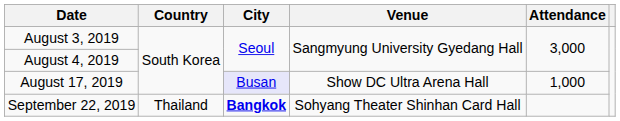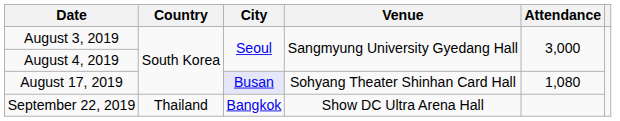 <table class="wikitable plainrowheaders" style="text-align:center">
 <tr>
 <th scope="col">Date</th>
 <th scope="col">Country</th>
 <th scope="col">City</th>
 <th scope="col">Venue</th>
 <th scope="col">Attendance</th>
 <th scope="col" class="unsortable"></th>
 </tr>
 <tr>
 <td>August 3, 2019</td>
 <td rowspan="3">South Korea</td>
 <td rowspan="2"><a href='#'>Seoul</a></td>
 <td rowspan="2">Sangmyung University Gyedang Hall</td>
 <td rowspan="2">3,000</td>
 <td rowspan="4"></td>
 </tr>
 <tr>
 <td>August 4, 2019</td>
 </tr>
 <tr>
 <td>August 17, 2019</td>
 <td style="background: lavender;"><a href='#'>Busan</a></td>
-<td>Show DC Ultra Arena Hall</td>
-<td>1,000</td>
+<td>Sohyang Theater Shinhan Card Hall</td>
+<td>1,080</td>
 </tr>
 <tr>
 <td>September 22, 2019</td>
 <td>Thailand</td>
-<td><strong><a href='#'>Bangkok</a></strong></td>
-<td>Sohyang Theater Shinhan Card Hall</td>
+<td><a href='#'>Bangkok</a></td>
+<td>Show DC Ultra Arena Hall</td>
 <td></td>
 </tr>
 </table>
